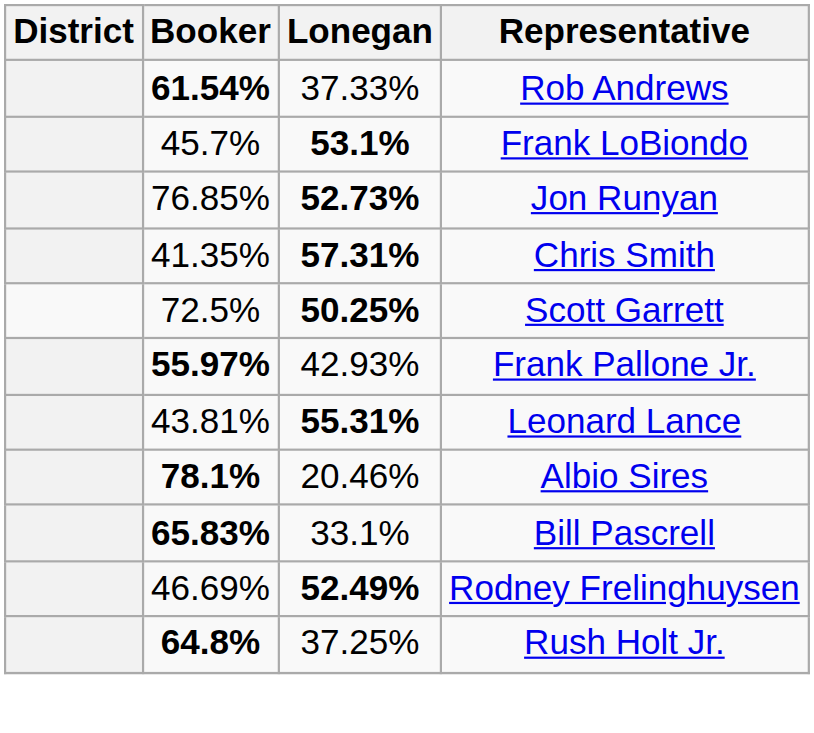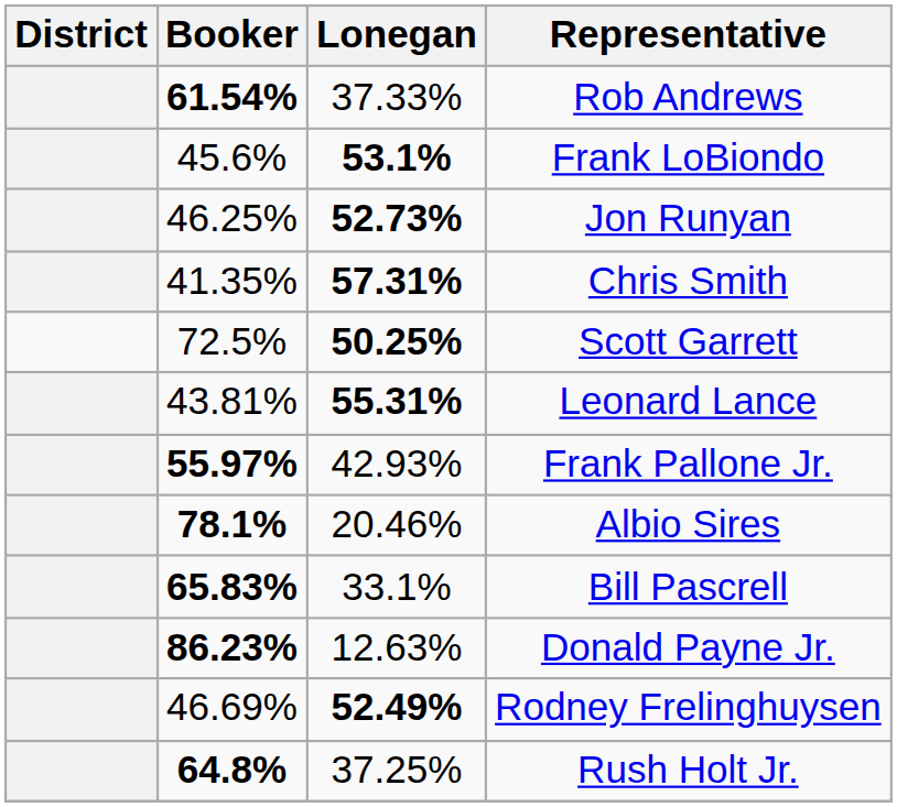 <table class=wikitable>
 <tr>
 <th>District</th>
 <th>Booker</th>
 <th>Lonegan</th>
 <th>Representative</th>
 </tr>
 <tr align=center>
 <th></th>
 <td><strong>61.54%</strong></td>
 <td>37.33%</td>
 <td><a href='#'>Rob Andrews</a></td>
 </tr>
 <tr align=center>
 <th></th>
-<td>45.7%</td>
+<td>45.6%</td>
 <td><strong>53.1%</strong></td>
 <td><a href='#'>Frank LoBiondo</a></td>
 </tr>
 <tr align=center>
 <th></th>
-<td>76.85%</td>
+<td>46.25%</td>
 <td><strong>52.73%</strong></td>
 <td><a href='#'>Jon Runyan</a></td>
 </tr>
 <tr align=center>
 <th></th>
 <td>41.35%</td>
 <td><strong>57.31%</strong></td>
 <td><a href='#'>Chris Smith</a></td>
 </tr>
 <tr align=center>
 <td></td>
 <td>72.5%</td>
 <td><strong>50.25%</strong></td>
 <td><a href='#'>Scott Garrett</a></td>
 </tr>
 <tr align=center>
 <th></th>
+<td>43.81%</td>
+<td><strong>55.31%</strong></td>
+<td><a href='#'>Leonard Lance</a></td>
+</tr>
+<tr align=center>
+<th></th>
 <td><strong>55.97%</strong></td>
 <td>42.93%</td>
 <td><a href='#'>Frank Pallone Jr.</a></td>
-</tr>
-<tr align=center>
-<th></th>
-<td>43.81%</td>
-<td><strong>55.31%</strong></td>
-<td><a href='#'>Leonard Lance</a></td>
 </tr>
 <tr align=center>
 <th></th>
 <td><strong>78.1%</strong></td>
 <td>20.46%</td>
 <td><a href='#'>Albio Sires</a></td>
 </tr>
 <tr align=center>
 <th></th>
 <td><strong>65.83%</strong></td>
 <td>33.1%</td>
 <td><a href='#'>Bill Pascrell</a></td>
+</tr>
+<tr align=center>
+<th></th>
+<td><strong>86.23%</strong></td>
+<td>12.63%</td>
+<td><a href='#'>Donald Payne Jr.</a></td>
 </tr>
 <tr align=center>
 <th></th>
 <td>46.69%</td>
 <td><strong>52.49%</strong></td>
 <td><a href='#'>Rodney Frelinghuysen</a></td>
 </tr>
 <tr align=center>
 <th></th>
 <td><strong>64.8%</strong></td>
 <td>37.25%</td>
 <td><a href='#'>Rush Holt Jr.</a></td>
 </tr>
 <tr align=center>
 </tr>
 </table>
